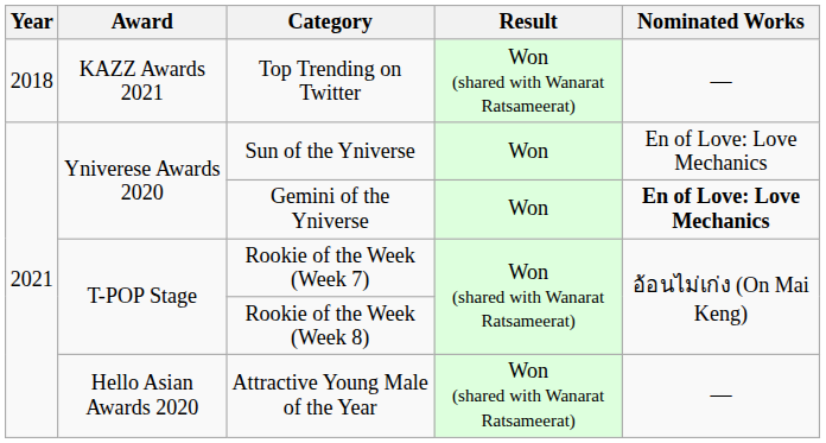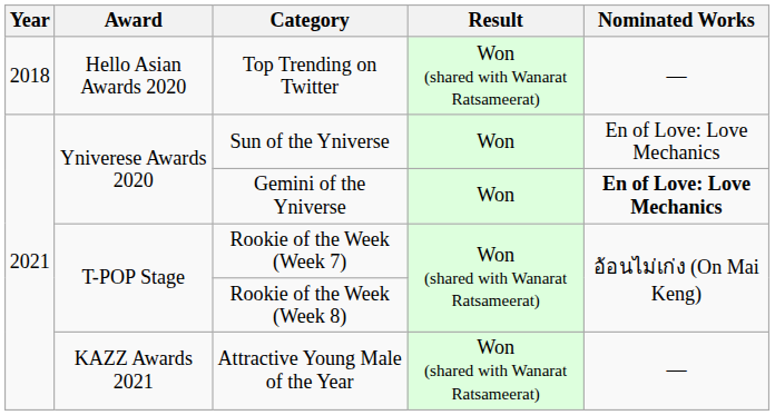 <table class="wikitable" style="text-align:center;">
 <tr>
 <th>Year</th>
 <th>Award</th>
 <th>Category</th>
 <th>Result</th>
 <th>Nominated Works</th>
 </tr>
 <tr>
 <td>2018</td>
-<td>KAZZ Awards 2021</td>
+<td>Hello Asian Awards 2020</td>
 <td>Top Trending on Twitter</td>
 <td style="background:#ddffdd">Won<br><small>(shared with Wanarat Ratsameerat)</small></td>
 <td>—</td>
 </tr>
 <tr>
 <td rowspan="5">2021</td>
 <td rowspan="2">Yniverese Awards 2020</td>
 <td>Sun of the Yniverse</td>
 <td style="background:#ddffdd">Won</td>
 <td>En of Love: Love Mechanics</td>
 </tr>
 <tr>
 <td>Gemini of the Yniverse</td>
 <td style="background:#ddffdd">Won</td>
 <td><strong>En of Love: Love Mechanics</strong></td>
 </tr>
 <tr>
 <td rowspan="2">T-POP Stage</td>
 <td>Rookie of the Week (Week 7)</td>
 <td rowspan="2" style="background:#ddffdd">Won<br><small>(shared with Wanarat Ratsameerat)</small></td>
 <td rowspan="2">อ้อนไม่เก่ง (On Mai Keng)</td>
 </tr>
 <tr>
 <td>Rookie of the Week (Week 8)</td>
 </tr>
 <tr>
-<td>Hello Asian Awards 2020</td>
+<td>KAZZ Awards 2021</td>
 <td>Attractive Young Male of the Year</td>
 <td style="background:#ddffdd">Won<br><small>(shared with Wanarat Ratsameerat)</small></td>
 <td>—</td>
 </tr>
 </table>
